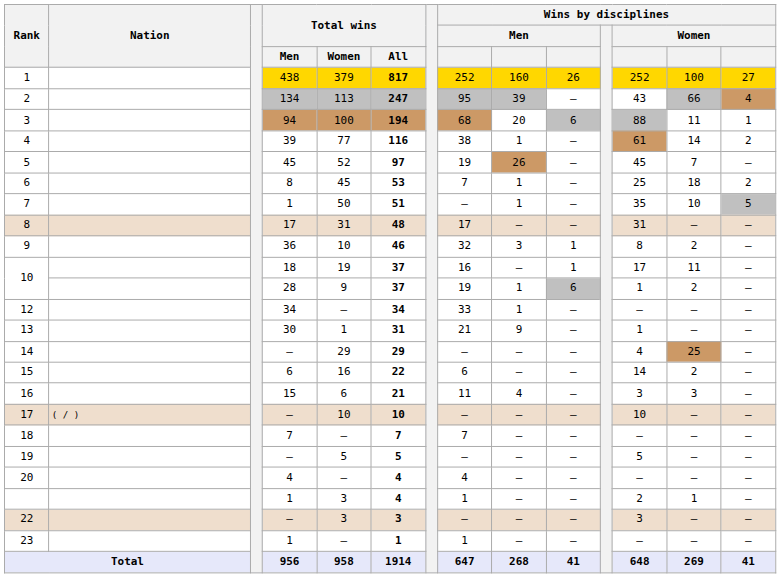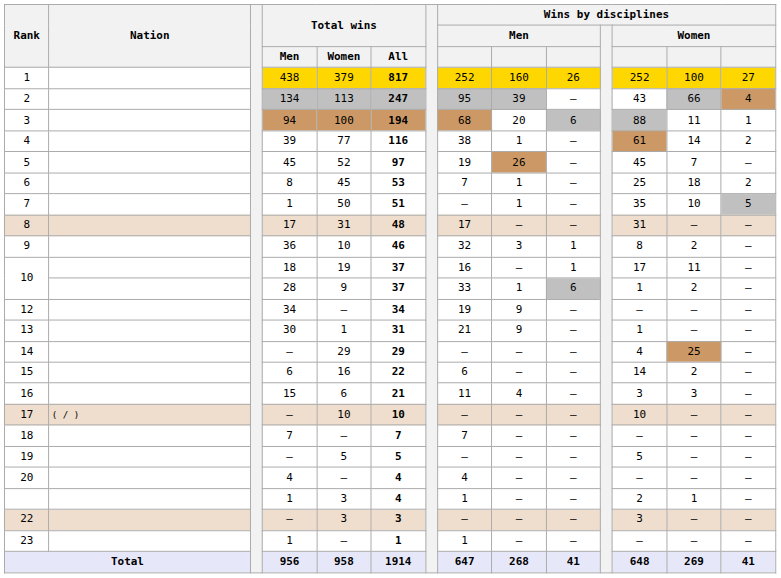 <table class="wikitable plainrowheaders" style="background:#fff; font-size:86%; line-height:16px; border:gray solid 1px">
 <tr style="background:#E6E8FA; text-align:center;">
 <th rowspan="3" width="40">Rank</th>
 <th rowspan="3" width="200">Nation</th>
 <th rowspan="27" width="2"> </th>
 <th rowspan="2" colspan="3">Total wins</th>
 <th rowspan="27" width="2"> </th>
 <th colspan="7">Wins by disciplines</th>
 </tr>
 <tr>
 <th colspan="3">Men</th>
 <th rowspan="26" width="2"> </th>
 <th colspan="3">Women</th>
 </tr>
 <tr>
 <th width="50">Men</th>
 <th width="50">Women</th>
 <th width="50">All</th>
 <th width="50"></th>
 <th width="50"></th>
 <th width="50"></th>
 <th width="50"></th>
 <th width="50"></th>
 <th width="50"></th>
 </tr>
 <tr align=center>
 <td>1</td>
 <td align=left></td>
 <td bgcolor="gold">438</td>
 <td bgcolor="gold">379</td>
 <td bgcolor="gold"><strong>817</strong></td>
 <td bgcolor="gold">252</td>
 <td bgcolor="gold">160</td>
 <td bgcolor="gold">26</td>
 <td bgcolor="gold">252</td>
 <td bgcolor="gold">100</td>
 <td bgcolor="gold">27</td>
 </tr>
 <tr align=center>
 <td>2</td>
 <td align=left></td>
 <td bgcolor="silver">134</td>
 <td bgcolor="silver">113</td>
 <td bgcolor="silver"><strong>247</strong></td>
 <td bgcolor="silver">95</td>
 <td bgcolor="silver">39</td>
 <td>–</td>
 <td>43</td>
 <td bgcolor="silver">66</td>
 <td bgcolor="cc9966">4</td>
 </tr>
 <tr align=center>
 <td>3</td>
 <td align=left></td>
 <td bgcolor="cc9966">94</td>
 <td bgcolor="cc9966">100</td>
 <td bgcolor="cc9966"><strong>194</strong></td>
 <td bgcolor="cc9966">68</td>
 <td>20</td>
 <td bgcolor="silver">6</td>
 <td bgcolor="silver">88</td>
 <td>11</td>
 <td>1</td>
 </tr>
 <tr align=center>
 <td>4</td>
 <td align=left></td>
 <td>39</td>
 <td>77</td>
 <td><strong>116</strong></td>
 <td>38</td>
 <td>1</td>
 <td>–</td>
 <td bgcolor="cc9966">61</td>
 <td>14</td>
 <td>2</td>
 </tr>
 <tr align=center>
 <td>5</td>
 <td align=left></td>
 <td>45</td>
 <td>52</td>
 <td><strong>97</strong></td>
 <td>19</td>
 <td bgcolor="cc9966">26</td>
 <td>–</td>
 <td>45</td>
 <td>7</td>
 <td>–</td>
 </tr>
 <tr align=center>
 <td>6</td>
 <td align=left></td>
 <td>8</td>
 <td>45</td>
 <td><strong>53</strong></td>
 <td>7</td>
 <td>1</td>
 <td>–</td>
 <td>25</td>
 <td>18</td>
 <td>2</td>
 </tr>
 <tr align=center>
 <td>7</td>
 <td align=left></td>
 <td>1</td>
 <td>50</td>
 <td><strong>51</strong></td>
 <td>–</td>
 <td>1</td>
 <td>–</td>
 <td>35</td>
 <td>10</td>
 <td bgcolor="silver">5</td>
 </tr>
 <tr bgcolor=#EFDECD align=center>
 <td>8</td>
 <td align=left></td>
 <td>17</td>
 <td>31</td>
 <td><strong>48</strong></td>
 <td>17</td>
 <td>–</td>
 <td>–</td>
 <td>31</td>
 <td>–</td>
 <td>–</td>
 </tr>
 <tr align=center>
 <td>9</td>
 <td align=left></td>
 <td>36</td>
 <td>10</td>
 <td><strong>46</strong></td>
 <td>32</td>
 <td>3</td>
 <td>1</td>
 <td>8</td>
 <td>2</td>
 <td>–</td>
 </tr>
 <tr align=center>
 <td rowspan=2>10</td>
 <td align=left></td>
 <td>18</td>
 <td>19</td>
 <td><strong>37</strong></td>
 <td>16</td>
 <td>–</td>
 <td>1</td>
 <td>17</td>
 <td>11</td>
 <td>–</td>
 </tr>
 <tr align=center>
 <td align=left> </td>
 <td>28</td>
 <td>9</td>
 <td><strong>37</strong></td>
-<td>19</td>
+<td>33</td>
 <td>1</td>
 <td bgcolor="silver">6</td>
 <td>1</td>
 <td>2</td>
 <td>–</td>
 </tr>
 <tr align=center>
 <td>12</td>
 <td align=left></td>
 <td>34</td>
 <td>–</td>
 <td><strong>34</strong></td>
-<td>33</td>
-<td>1</td>
+<td>19</td>
+<td>9</td>
 <td>–</td>
 <td>–</td>
 <td>–</td>
 <td>–</td>
 </tr>
 <tr align=center>
 <td>13</td>
 <td align=left></td>
 <td>30</td>
 <td>1</td>
 <td><strong>31</strong></td>
 <td>21</td>
 <td>9</td>
 <td>–</td>
 <td>1</td>
 <td>–</td>
 <td>–</td>
 </tr>
 <tr align=center>
 <td>14</td>
 <td align=left></td>
 <td>–</td>
 <td>29</td>
 <td><strong>29</strong></td>
 <td>–</td>
 <td>–</td>
 <td>–</td>
 <td>4</td>
 <td bgcolor="cc9966">25</td>
 <td>–</td>
 </tr>
 <tr align=center>
 <td>15</td>
 <td align=left></td>
 <td>6</td>
 <td>16</td>
 <td><strong>22</strong></td>
 <td>6</td>
 <td>–</td>
 <td>–</td>
 <td>14</td>
 <td>2</td>
 <td>–</td>
 </tr>
 <tr align=center>
 <td>16</td>
 <td align=left></td>
 <td>15</td>
 <td>6</td>
 <td><strong>21</strong></td>
 <td>11</td>
 <td>4</td>
 <td>–</td>
 <td>3</td>
 <td>3</td>
 <td>–</td>
 </tr>
 <tr bgcolor=#EFDECD align=center>
 <td>17</td>
 <td align=left> <small>( / )</small></td>
 <td>–</td>
 <td>10</td>
 <td><strong>10</strong></td>
 <td>–</td>
 <td>–</td>
 <td>–</td>
 <td>10</td>
 <td>–</td>
 <td>–</td>
 </tr>
 <tr align=center>
 <td>18</td>
 <td align=left></td>
 <td>7</td>
 <td>–</td>
 <td><strong>7</strong></td>
 <td>7</td>
 <td>–</td>
 <td>–</td>
 <td>–</td>
 <td>–</td>
 <td>–</td>
 </tr>
 <tr align=center>
 <td>19</td>
 <td align=left></td>
 <td>–</td>
 <td>5</td>
 <td><strong>5</strong></td>
 <td>–</td>
 <td>–</td>
 <td>–</td>
 <td>5</td>
 <td>–</td>
 <td>–</td>
 </tr>
 <tr align=center>
 <td>20</td>
 <td align=left></td>
 <td>4</td>
 <td>–</td>
 <td><strong>4</strong></td>
 <td>4</td>
 <td>–</td>
 <td>–</td>
 <td>–</td>
 <td>–</td>
 <td>–</td>
 </tr>
 <tr align=center>
 <td></td>
 <td align=left></td>
 <td>1</td>
 <td>3</td>
 <td><strong>4</strong></td>
 <td>1</td>
 <td>–</td>
 <td>–</td>
 <td>2</td>
 <td>1</td>
 <td>–</td>
 </tr>
 <tr bgcolor=#EFDECD align=center>
 <td>22</td>
 <td align=left></td>
 <td>–</td>
 <td>3</td>
 <td><strong>3</strong></td>
 <td>–</td>
 <td>–</td>
 <td>–</td>
 <td>3</td>
 <td>–</td>
 <td>–</td>
 </tr>
 <tr align=center>
 <td>23</td>
 <td align=left></td>
 <td>1</td>
 <td>–</td>
 <td><strong>1</strong></td>
 <td>1</td>
 <td>–</td>
 <td>–</td>
 <td>–</td>
 <td>–</td>
 <td>–</td>
 </tr>
 <tr style="background:#E6E8FA; text-align:center;">
 <td colspan="2"><strong>Total</strong></td>
 <td><strong>956</strong></td>
 <td><strong>958</strong></td>
 <td><strong>1914</strong></td>
 <td><strong>647</strong></td>
 <td><strong>268</strong></td>
 <td><strong>41</strong></td>
 <td><strong>648</strong></td>
 <td><strong>269</strong></td>
 <td><strong>41</strong></td>
 </tr>
 </table>
